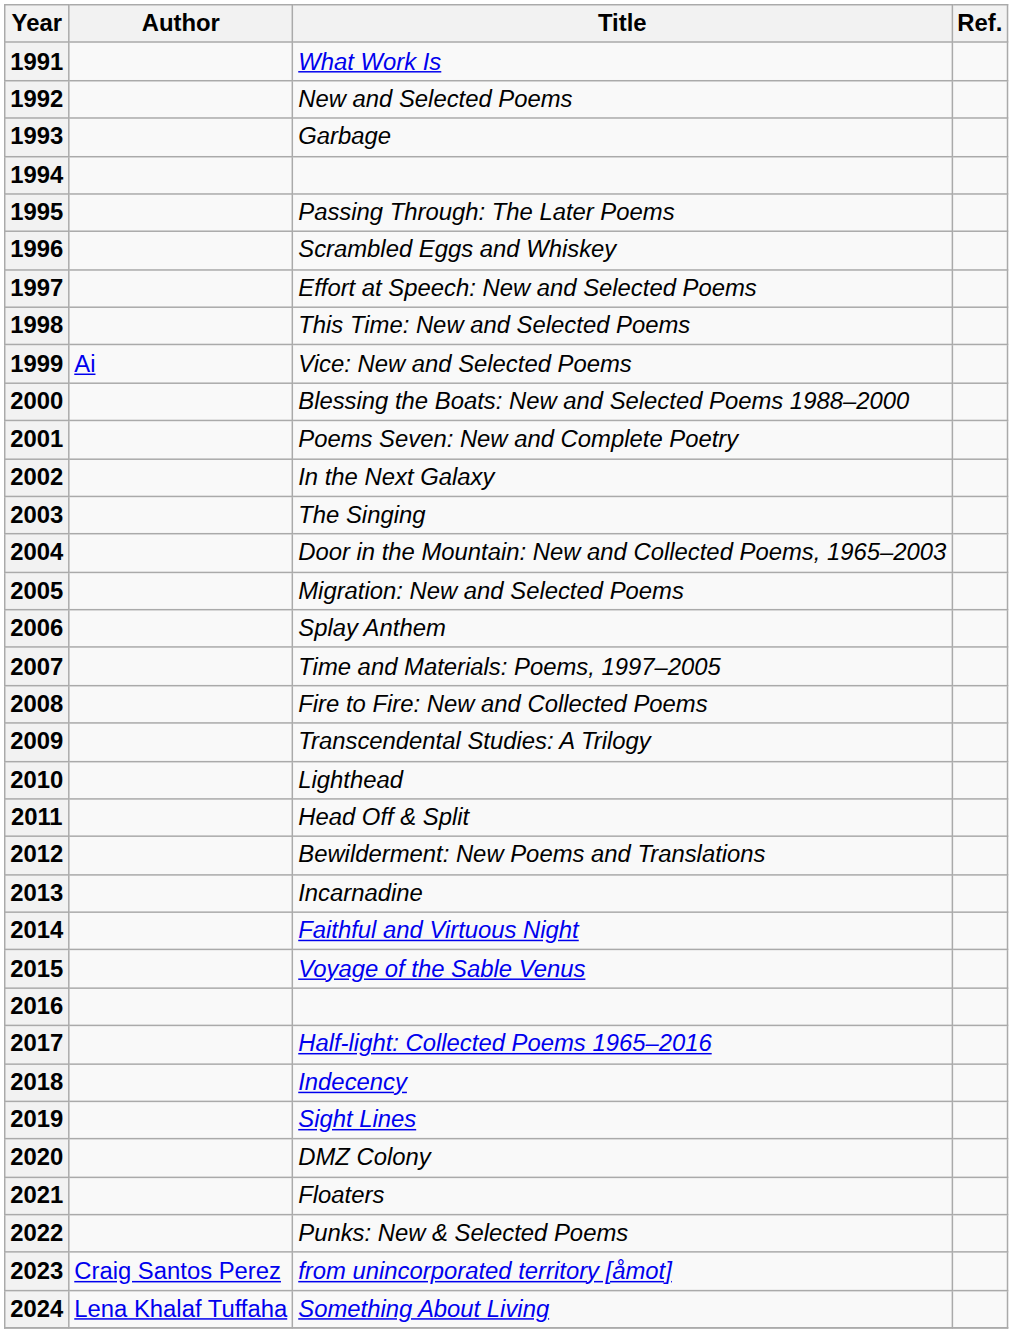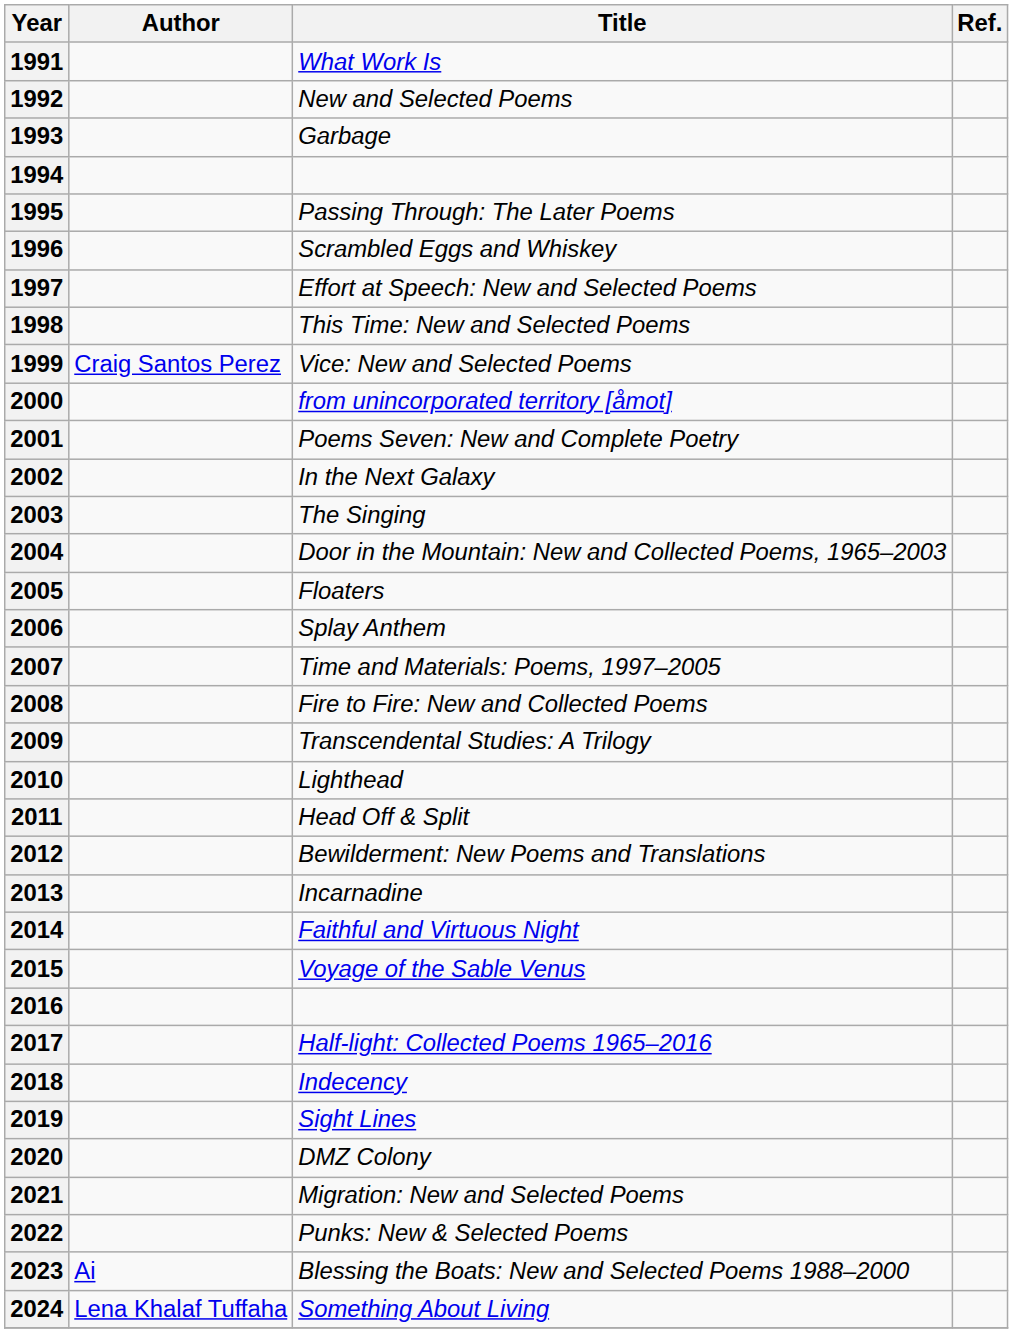 <table class="wikitable sortable mw-collapsible">
 <tr>
 <th>Year</th>
 <th>Author</th>
 <th>Title</th>
 <th>Ref.</th>
 </tr>
 <tr>
 <th>1991</th>
 <td></td>
 <td><em><a href='#'>What Work Is</a></em></td>
 <td></td>
 </tr>
 <tr>
 <th>1992</th>
 <td></td>
 <td><em>New and Selected Poems</em></td>
 <td></td>
 </tr>
 <tr>
 <th>1993</th>
 <td></td>
 <td><em>Garbage</em></td>
 <td></td>
 </tr>
 <tr>
 <th>1994</th>
 <td></td>
 <td><em></em></td>
 <td></td>
 </tr>
 <tr>
 <th>1995</th>
 <td></td>
 <td><em>Passing Through: The Later Poems</em></td>
 <td></td>
 </tr>
 <tr>
 <th>1996</th>
 <td></td>
 <td><em>Scrambled Eggs and Whiskey</em></td>
 <td></td>
 </tr>
 <tr>
 <th>1997</th>
 <td></td>
 <td><em>Effort at Speech: New and Selected Poems</em></td>
 <td></td>
 </tr>
 <tr>
 <th>1998</th>
 <td></td>
 <td><em>This Time: New and Selected Poems</em></td>
 <td></td>
 </tr>
 <tr>
 <th>1999</th>
-<td><a href='#'>Ai</a></td>
+<td><a href='#'>Craig Santos Perez</a></td>
 <td><em>Vice: New and Selected Poems</em></td>
 <td></td>
 </tr>
 <tr>
 <th>2000</th>
 <td></td>
-<td><em>Blessing the Boats: New and Selected Poems 1988–2000</em></td>
+<td><em><a href='#'>from unincorporated territory [åmot]</a></em></td>
 <td></td>
 </tr>
 <tr>
 <th>2001</th>
 <td></td>
 <td><em>Poems Seven: New and Complete Poetry</em></td>
 <td></td>
 </tr>
 <tr>
 <th>2002</th>
 <td></td>
 <td><em>In the Next Galaxy</em></td>
 <td></td>
 </tr>
 <tr>
 <th>2003</th>
 <td></td>
 <td><em>The Singing</em></td>
 <td></td>
 </tr>
 <tr>
 <th>2004</th>
 <td></td>
 <td><em>Door in the Mountain: New and Collected Poems, 1965–2003</em></td>
 <td></td>
 </tr>
 <tr>
 <th>2005</th>
 <td></td>
-<td><em>Migration: New and Selected Poems</em></td>
+<td><em>Floaters</em></td>
 <td></td>
 </tr>
 <tr>
 <th>2006</th>
 <td></td>
 <td><em>Splay Anthem</em></td>
 <td></td>
 </tr>
 <tr>
 <th>2007</th>
 <td></td>
 <td><em>Time and Materials: Poems, 1997–2005</em></td>
 <td></td>
 </tr>
 <tr>
 <th>2008</th>
 <td></td>
 <td><em>Fire to Fire: New and Collected Poems</em></td>
 <td></td>
 </tr>
 <tr>
 <th>2009</th>
 <td></td>
 <td><em>Transcendental Studies: A Trilogy</em></td>
 <td></td>
 </tr>
 <tr>
 <th>2010</th>
 <td></td>
 <td><em>Lighthead</em></td>
 <td></td>
 </tr>
 <tr>
 <th>2011</th>
 <td></td>
 <td><em>Head Off & Split</em></td>
 <td></td>
 </tr>
 <tr>
 <th>2012</th>
 <td></td>
 <td><em>Bewilderment: New Poems and Translations</em></td>
 <td></td>
 </tr>
 <tr>
 <th>2013</th>
 <td></td>
 <td><em>Incarnadine</em></td>
 <td></td>
 </tr>
 <tr>
 <th>2014</th>
 <td></td>
 <td><em><a href='#'>Faithful and Virtuous Night</a></em></td>
 <td></td>
 </tr>
 <tr>
 <th>2015</th>
 <td></td>
 <td><em><a href='#'>Voyage of the Sable Venus</a></em></td>
 <td></td>
 </tr>
 <tr>
 <th>2016</th>
 <td></td>
 <td><em></em></td>
 <td></td>
 </tr>
 <tr>
 <th>2017</th>
 <td></td>
 <td><em><a href='#'>Half-light: Collected Poems 1965–2016</a></em></td>
 <td></td>
 </tr>
 <tr>
 <th>2018</th>
 <td></td>
 <td><em><a href='#'>Indecency</a></em></td>
 <td></td>
 </tr>
 <tr>
 <th>2019</th>
 <td></td>
 <td><em><a href='#'>Sight Lines</a></em></td>
 <td></td>
 </tr>
 <tr>
 <th>2020</th>
 <td></td>
 <td><em>DMZ Colony</em></td>
 <td></td>
 </tr>
 <tr>
 <th>2021</th>
 <td></td>
-<td><em>Floaters</em></td>
+<td><em>Migration: New and Selected Poems</em></td>
 <td></td>
 </tr>
 <tr>
 <th>2022</th>
 <td></td>
 <td><em>Punks: New & Selected Poems</em></td>
 <td></td>
 </tr>
 <tr>
 <th>2023</th>
-<td><a href='#'>Craig Santos Perez</a></td>
-<td><em><a href='#'>from unincorporated territory [åmot]</a></em></td>
+<td><a href='#'>Ai</a></td>
+<td><em>Blessing the Boats: New and Selected Poems 1988–2000</em></td>
 <td></td>
 </tr>
 <tr>
 <th>2024</th>
 <td><a href='#'>Lena Khalaf Tuffaha</a></td>
 <td><em><a href='#'>Something About Living</a></em></td>
 <td></td>
 </tr>
 <tr>
 </tr>
 </table>
